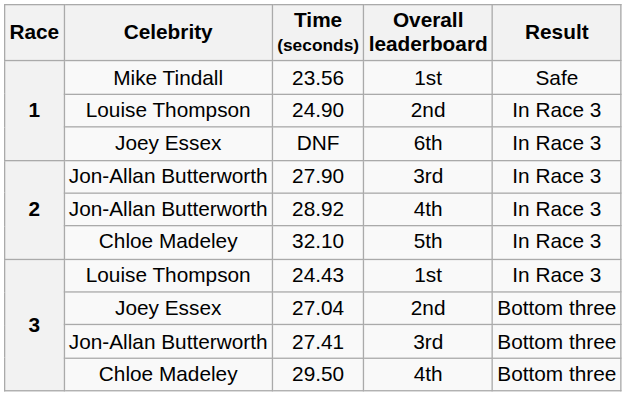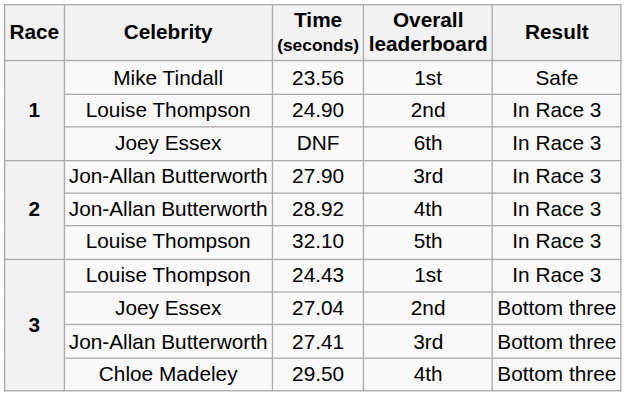 <table class="wikitable plainrowheaders" style="text-align:center;">
 <tr>
 <th>Race</th>
 <th>Celebrity</th>
 <th>Time<br><small>(seconds)</small></th>
 <th>Overall<br>leaderboard</th>
 <th>Result</th>
 </tr>
 <tr>
 <th rowspan=3>1</th>
 <td>Mike Tindall</td>
 <td>23.56</td>
 <td>1st</td>
 <td>Safe</td>
 </tr>
 <tr>
 <td>Louise Thompson</td>
 <td>24.90</td>
 <td>2nd</td>
 <td>In Race 3</td>
 </tr>
 <tr>
 <td>Joey Essex</td>
 <td>DNF</td>
 <td>6th</td>
 <td>In Race 3</td>
 </tr>
 <tr>
 <th rowspan=3>2</th>
 <td>Jon-Allan Butterworth</td>
 <td>27.90</td>
 <td>3rd</td>
 <td>In Race 3</td>
 </tr>
 <tr>
 <td>Jon-Allan Butterworth</td>
 <td>28.92</td>
 <td>4th</td>
 <td>In Race 3</td>
 </tr>
 <tr>
-<td>Chloe Madeley</td>
+<td>Louise Thompson</td>
 <td>32.10</td>
 <td>5th</td>
 <td>In Race 3</td>
 </tr>
 <tr>
 <th rowspan=4>3</th>
 <td>Louise Thompson</td>
 <td>24.43</td>
 <td>1st</td>
 <td>In Race 3</td>
 </tr>
 <tr>
 <td>Joey Essex</td>
 <td>27.04</td>
 <td>2nd</td>
 <td>Bottom three</td>
 </tr>
 <tr>
 <td>Jon-Allan Butterworth</td>
 <td>27.41</td>
 <td>3rd</td>
 <td>Bottom three</td>
 </tr>
 <tr>
 <td>Chloe Madeley</td>
 <td>29.50</td>
 <td>4th</td>
 <td>Bottom three</td>
 </tr>
 </table>
